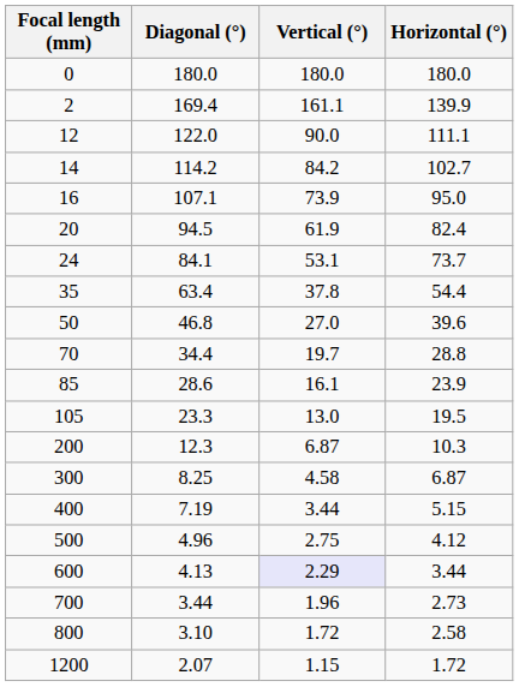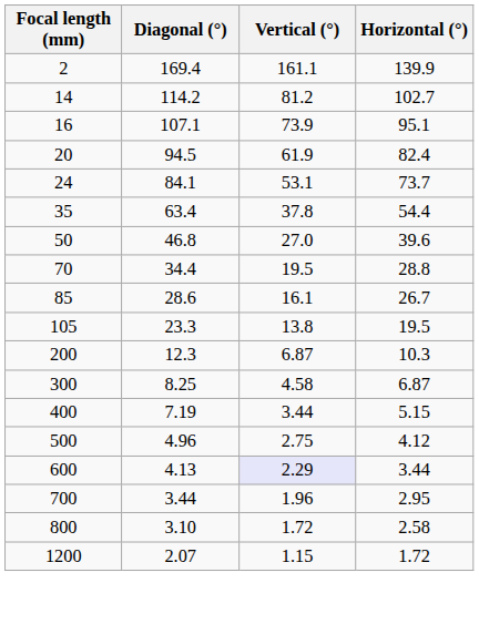 <table class="wikitable" style="text-align:center;margin:0px;">
 <tr>
 <th style="width:6em;">Focal length (mm)</th>
 <th style="width:6em;">Diagonal (°)</th>
 <th style="width:6em;">Vertical (°)</th>
 <th style="width:6em;">Horizontal (°)</th>
 </tr>
 <tr>
-<td>0</td>
-<td>180.0</td>
-<td>180.0</td>
-<td>180.0</td>
-</tr>
-<tr>
 <td>2</td>
 <td>169.4</td>
 <td>161.1</td>
 <td>139.9</td>
 </tr>
 <tr>
-<td>12</td>
-<td>122.0</td>
-<td>90.0</td>
-<td>111.1</td>
-</tr>
-<tr>
 <td>14</td>
 <td>114.2</td>
-<td>84.2</td>
+<td>81.2</td>
 <td>102.7</td>
 </tr>
 <tr>
 <td>16</td>
 <td>107.1</td>
 <td>73.9</td>
-<td>95.0</td>
+<td>95.1</td>
 </tr>
 <tr>
 <td>20</td>
 <td>94.5</td>
 <td>61.9</td>
 <td>82.4</td>
 </tr>
 <tr>
 <td>24</td>
 <td>84.1</td>
 <td>53.1</td>
 <td>73.7</td>
 </tr>
 <tr>
 <td>35</td>
 <td>63.4</td>
 <td>37.8</td>
 <td>54.4</td>
 </tr>
 <tr>
 <td>50</td>
 <td>46.8</td>
 <td>27.0</td>
 <td>39.6</td>
 </tr>
 <tr>
 <td>70</td>
 <td>34.4</td>
-<td>19.7</td>
+<td>19.5</td>
 <td>28.8</td>
 </tr>
 <tr>
 <td>85</td>
 <td>28.6</td>
 <td>16.1</td>
-<td>23.9</td>
+<td>26.7</td>
 </tr>
 <tr>
 <td>105</td>
 <td>23.3</td>
-<td>13.0</td>
+<td>13.8</td>
 <td>19.5</td>
 </tr>
 <tr>
 <td>200</td>
 <td>12.3</td>
 <td>6.87</td>
 <td>10.3</td>
 </tr>
 <tr>
 <td>300</td>
 <td>8.25</td>
 <td>4.58</td>
 <td>6.87</td>
 </tr>
 <tr>
 <td>400</td>
 <td>7.19</td>
 <td>3.44</td>
 <td>5.15</td>
 </tr>
 <tr>
 <td>500</td>
 <td>4.96</td>
 <td>2.75</td>
 <td>4.12</td>
 </tr>
 <tr>
 <td>600</td>
 <td>4.13</td>
 <td style="background: lavender;">2.29</td>
 <td>3.44</td>
 </tr>
 <tr>
 <td>700</td>
 <td>3.44</td>
 <td>1.96</td>
-<td>2.73</td>
+<td>2.95</td>
 </tr>
 <tr>
 <td>800</td>
 <td>3.10</td>
 <td>1.72</td>
 <td>2.58</td>
 </tr>
 <tr>
 <td>1200</td>
 <td>2.07</td>
 <td>1.15</td>
 <td>1.72</td>
 </tr>
 </table>
